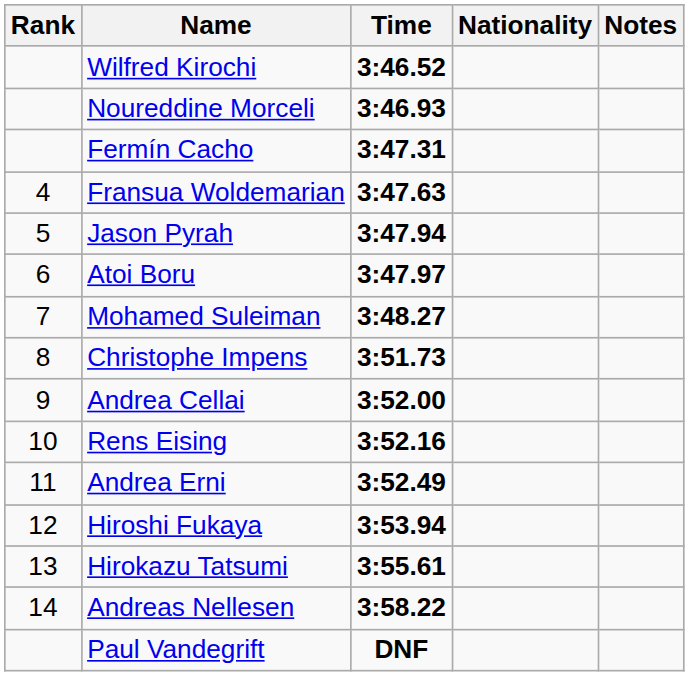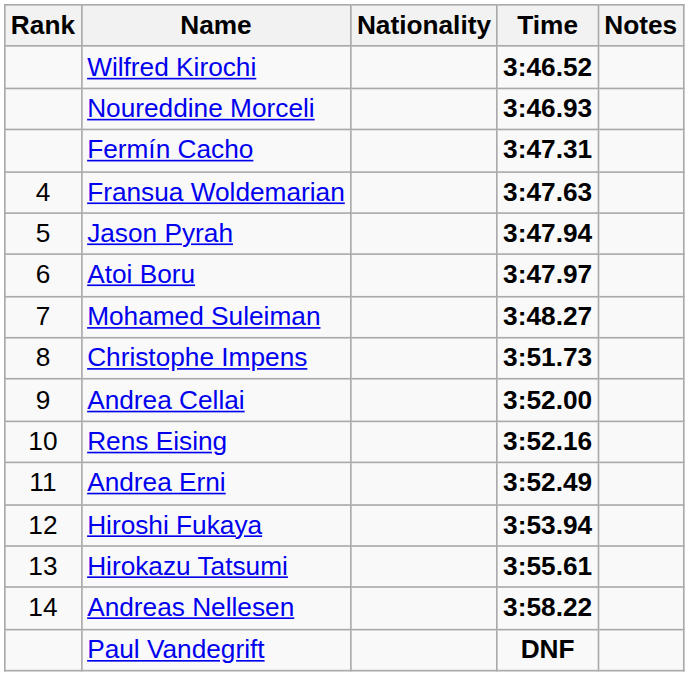 <table class="wikitable sortable" style="text-align:center">
 <tr>
 <th>Rank</th>
 <th>Name</th>
+<th>Nationality</th>
 <th>Time</th>
-<th>Nationality</th>
 <th>Notes</th>
 </tr>
 <tr>
 <td></td>
 <td align=left><a href='#'>Wilfred Kirochi</a></td>
+<td align=left></td>
 <td><strong>3:46.52</strong></td>
-<td align=left></td>
 <td></td>
 </tr>
 <tr>
 <td></td>
 <td align=left><a href='#'>Noureddine Morceli</a></td>
+<td align=left></td>
 <td><strong>3:46.93</strong></td>
-<td align=left></td>
 <td></td>
 </tr>
 <tr>
 <td></td>
 <td align=left><a href='#'>Fermín Cacho</a></td>
+<td align=left></td>
 <td><strong>3:47.31</strong></td>
-<td align=left></td>
 <td></td>
 </tr>
 <tr>
 <td>4</td>
 <td align=left><a href='#'>Fransua Woldemarian</a></td>
+<td align=left></td>
 <td><strong>3:47.63</strong></td>
-<td align=left></td>
 <td></td>
 </tr>
 <tr>
 <td>5</td>
 <td align=left><a href='#'>Jason Pyrah</a></td>
+<td align=left></td>
 <td><strong>3:47.94</strong></td>
-<td align=left></td>
 <td></td>
 </tr>
 <tr>
 <td>6</td>
 <td align=left><a href='#'>Atoi Boru</a></td>
+<td align=left></td>
 <td><strong>3:47.97</strong></td>
-<td align=left></td>
 <td></td>
 </tr>
 <tr>
 <td>7</td>
 <td align=left><a href='#'>Mohamed Suleiman</a></td>
+<td align=left></td>
 <td><strong>3:48.27</strong></td>
-<td align=left></td>
 <td></td>
 </tr>
 <tr>
 <td>8</td>
 <td align=left><a href='#'>Christophe Impens</a></td>
+<td align=left></td>
 <td><strong>3:51.73</strong></td>
-<td align=left></td>
 <td></td>
 </tr>
 <tr>
 <td>9</td>
 <td align=left><a href='#'>Andrea Cellai</a></td>
+<td align=left></td>
 <td><strong>3:52.00</strong></td>
-<td align=left></td>
 <td></td>
 </tr>
 <tr>
 <td>10</td>
 <td align=left><a href='#'>Rens Eising</a></td>
+<td align=left></td>
 <td><strong>3:52.16</strong></td>
-<td align=left></td>
 <td></td>
 </tr>
 <tr>
 <td>11</td>
 <td align=left><a href='#'>Andrea Erni</a></td>
+<td align=left></td>
 <td><strong>3:52.49</strong></td>
-<td align=left></td>
 <td></td>
 </tr>
 <tr>
 <td>12</td>
 <td align=left><a href='#'>Hiroshi Fukaya</a></td>
+<td align=left></td>
 <td><strong>3:53.94</strong></td>
-<td align=left></td>
 <td></td>
 </tr>
 <tr>
 <td>13</td>
 <td align=left><a href='#'>Hirokazu Tatsumi</a></td>
+<td align=left></td>
 <td><strong>3:55.61</strong></td>
-<td align=left></td>
 <td></td>
 </tr>
 <tr>
 <td>14</td>
 <td align=left><a href='#'>Andreas Nellesen</a></td>
+<td align=left></td>
 <td><strong>3:58.22</strong></td>
-<td align=left></td>
 <td></td>
 </tr>
 <tr>
 <td></td>
 <td align=left><a href='#'>Paul Vandegrift</a></td>
+<td align=left></td>
 <td><strong>DNF</strong></td>
-<td align=left></td>
 <td></td>
 </tr>
 </table>
